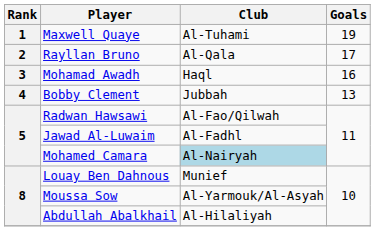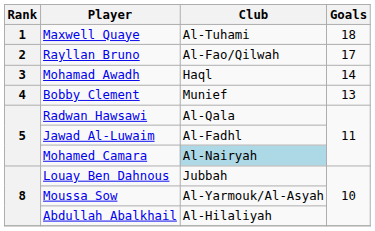 <table class=wikitable>
 <tr>
 <th>Rank</th>
 <th>Player</th>
 <th>Club</th>
 <th>Goals</th>
 </tr>
 <tr>
 <th>1</th>
 <td> <a href='#'>Maxwell Quaye</a></td>
 <td>Al-Tuhami</td>
-<td align=center>19</td>
+<td align=center>18</td>
 </tr>
 <tr>
 <th>2</th>
 <td> <a href='#'>Rayllan Bruno</a></td>
-<td>Al-Qala</td>
+<td>Al-Fao/Qilwah</td>
 <td align=center>17</td>
 </tr>
 <tr>
 <th>3</th>
 <td> <a href='#'>Mohamad Awadh</a></td>
 <td>Haql</td>
-<td align=center>16</td>
+<td align=center>14</td>
 </tr>
 <tr>
 <th>4</th>
 <td> <a href='#'>Bobby Clement</a></td>
-<td>Jubbah</td>
+<td>Munief</td>
 <td align=center>13</td>
 </tr>
 <tr>
 <th rowspan=3>5</th>
 <td> <a href='#'>Radwan Hawsawi</a></td>
-<td>Al-Fao/Qilwah</td>
+<td>Al-Qala</td>
 <td align=center rowspan=3>11</td>
 </tr>
 <tr>
 <td> <a href='#'>Jawad Al-Luwaim</a></td>
 <td>Al-Fadhl</td>
 </tr>
 <tr>
 <td> <a href='#'>Mohamed Camara</a></td>
 <td style="background: lightblue;">Al-Nairyah</td>
 </tr>
 <tr>
 <th rowspan=3>8</th>
 <td> <a href='#'>Louay Ben Dahnous</a></td>
-<td>Munief</td>
+<td>Jubbah</td>
 <td align=center rowspan=3>10</td>
 </tr>
 <tr>
 <td> <a href='#'>Moussa Sow</a></td>
 <td>Al-Yarmouk/Al-Asyah</td>
 </tr>
 <tr>
 <td> <a href='#'>Abdullah Abalkhail</a></td>
 <td>Al-Hilaliyah</td>
 </tr>
 <tr>
 </tr>
 </table>
